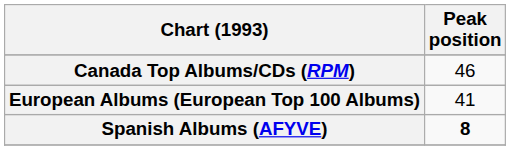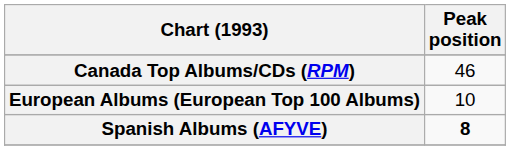 <table class="wikitable sortable plainrowheaders" style="text-align:center">
 <tr>
 <th>Chart (1993)</th>
 <th>Peak<br>position</th>
 </tr>
 <tr>
 </tr>
 <tr>
 </tr>
 <tr>
 <th scope="row">Canada Top Albums/CDs (<em><a href='#'>RPM</a></em>)</th>
 <td>46</td>
 </tr>
 <tr>
 </tr>
 <tr>
 <th scope="row">European Albums (European Top 100 Albums)</th>
-<td>41</td>
+<td>10</td>
 </tr>
 <tr>
 </tr>
 <tr>
 </tr>
 <tr>
 </tr>
 <tr>
 <th scope="row">Spanish Albums (<a href='#'>AFYVE</a>)</th>
 <td><strong>8</strong></td>
 </tr>
 <tr>
 </tr>
 <tr>
 </tr>
 <tr>
 </tr>
 <tr>
 </tr>
 </table>
